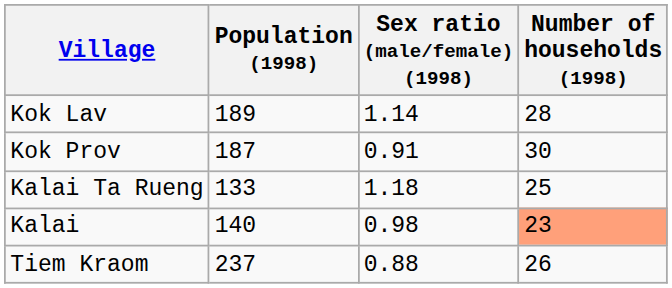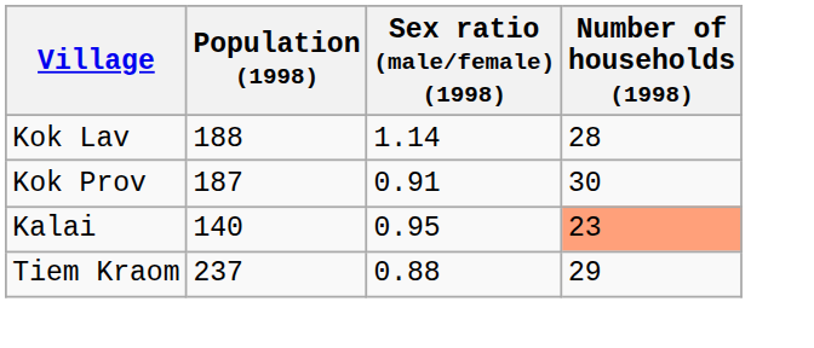 <table class="wikitable">
 <tr>
 <th><a href='#'>Village</a></th>
 <th>Population<br><small>(1998)</small></th>
 <th>Sex ratio<br><small>(male/female)</small><br><small>(1998)</small></th>
 <th>Number of<br>households<br><small>(1998)</small></th>
 </tr>
 <tr>
 <td>Kok Lav</td>
-<td>189</td>
+<td>188</td>
 <td>1.14</td>
 <td>28</td>
 </tr>
 <tr>
 <td>Kok Prov</td>
 <td>187</td>
 <td>0.91</td>
 <td>30</td>
 </tr>
 <tr>
-<td>Kalai Ta Rueng</td>
-<td>133</td>
-<td>1.18</td>
-<td>25</td>
-</tr>
-<tr>
 <td>Kalai</td>
 <td>140</td>
-<td>0.98</td>
+<td>0.95</td>
 <td style="background: lightsalmon;">23</td>
 </tr>
 <tr>
 <td>Tiem Kraom</td>
 <td>237</td>
 <td>0.88</td>
-<td>26</td>
+<td>29</td>
 </tr>
 </table>
